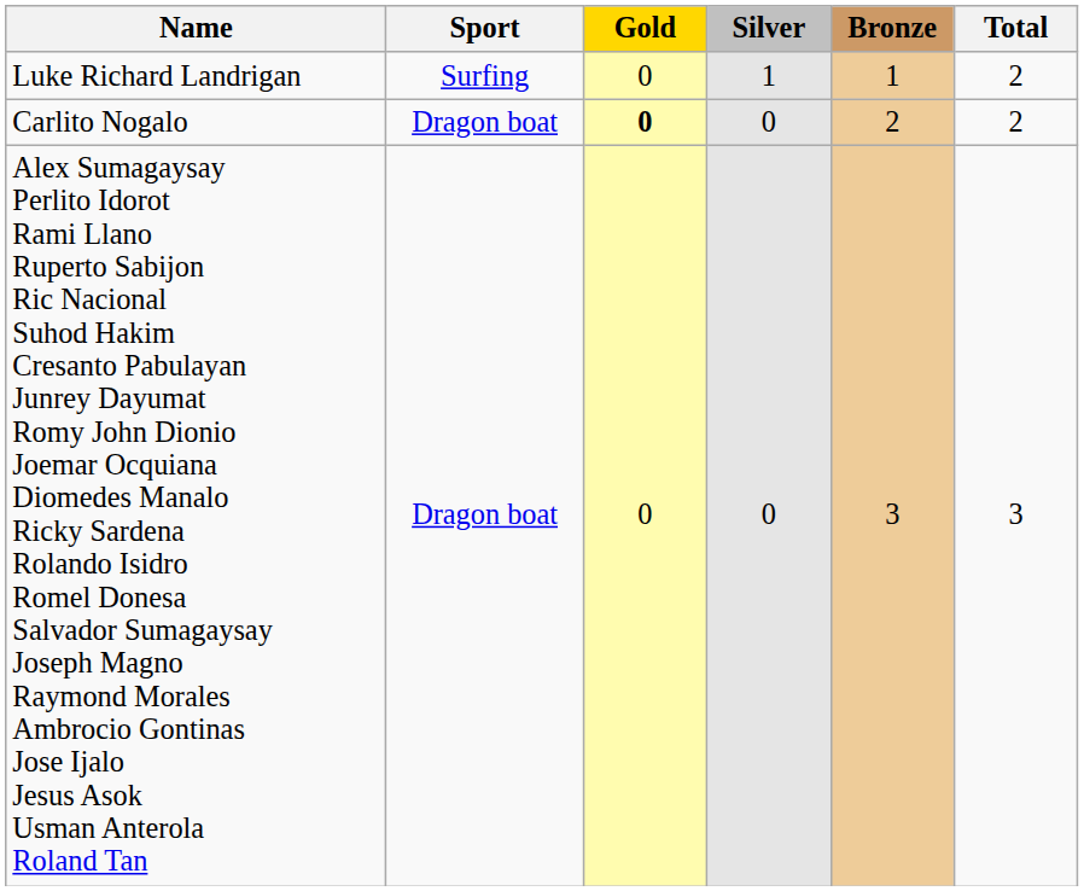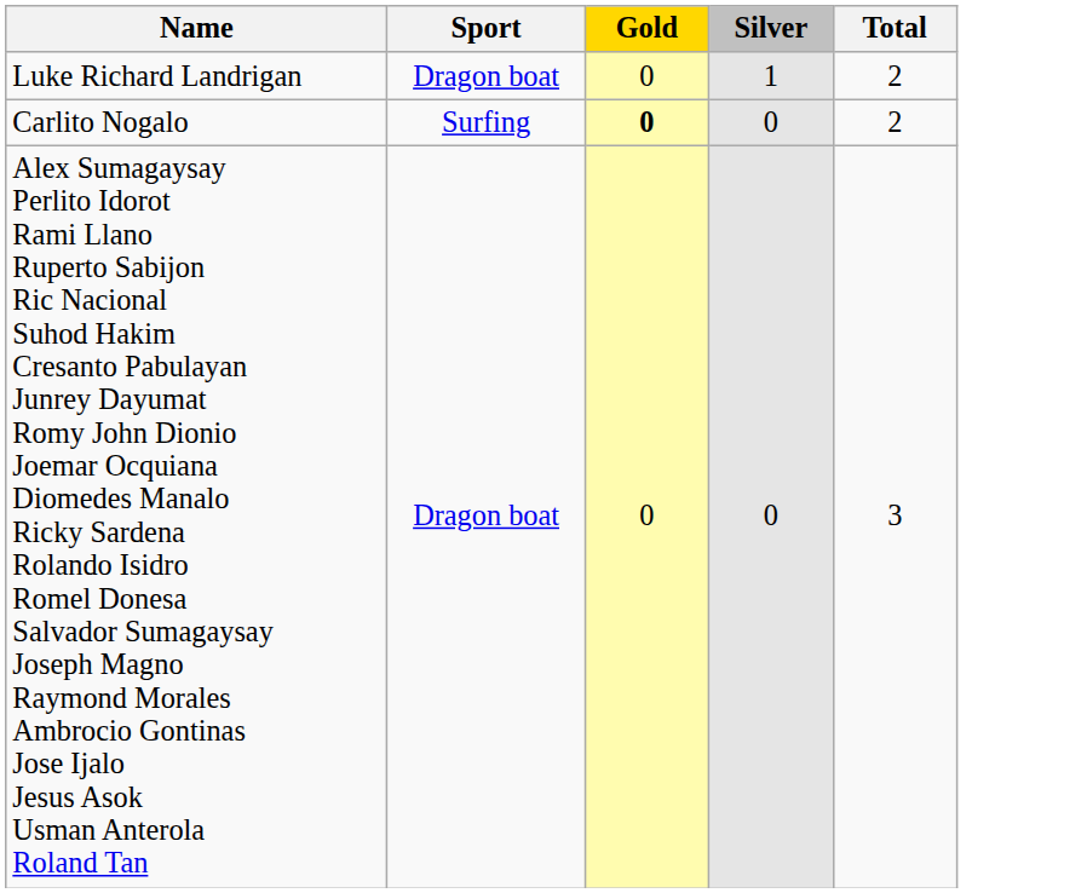 <table class="wikitable" style="text-align:center;">
 <tr>
 <th width=200>Name</th>
 <th width=100>Sport</th>
 <td bgcolor=gold width=60><strong>Gold</strong></td>
 <td bgcolor=silver width=60><strong>Silver</strong></td>
-<td bgcolor=#cc9966 width=60><strong>Bronze</strong></td>
 <th width=60>Total</th>
 </tr>
 <tr>
 <td align=left>Luke Richard Landrigan</td>
-<td><a href='#'>Surfing</a></td>
+<td><a href='#'>Dragon boat</a></td>
 <td bgcolor=#fffcaf>0</td>
 <td bgcolor=#e5e5e5>1</td>
-<td bgcolor=#eecc99>1</td>
 <td>2</td>
 </tr>
 <tr>
 <td align=left>Carlito Nogalo</td>
-<td><a href='#'>Dragon boat</a></td>
+<td><a href='#'>Surfing</a></td>
 <td bgcolor=#fffcaf><strong>0</strong></td>
 <td bgcolor=#e5e5e5>0</td>
-<td bgcolor=#eecc99>2</td>
 <td>2</td>
 </tr>
 <tr>
 <td align=left>Alex Sumagaysay<br>Perlito Idorot<br>Rami Llano<br>Ruperto Sabijon<br>Ric Nacional<br>Suhod Hakim<br>Cresanto Pabulayan<br>Junrey Dayumat<br>Romy John Dionio<br>Joemar Ocquiana<br>Diomedes Manalo<br>Ricky Sardena<br>Rolando Isidro<br>Romel Donesa<br>Salvador Sumagaysay<br>Joseph Magno<br>Raymond Morales<br>Ambrocio Gontinas<br>Jose Ijalo<br>Jesus Asok<br>Usman Anterola<br><a href='#'>Roland Tan</a></td>
 <td><a href='#'>Dragon boat</a></td>
 <td bgcolor=#fffcaf>0</td>
 <td bgcolor=#e5e5e5>0</td>
-<td bgcolor=#eecc99>3</td>
 <td>3</td>
 </tr>
 </table>
